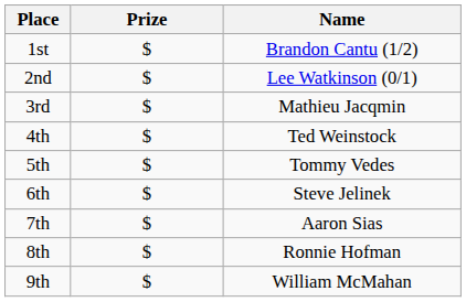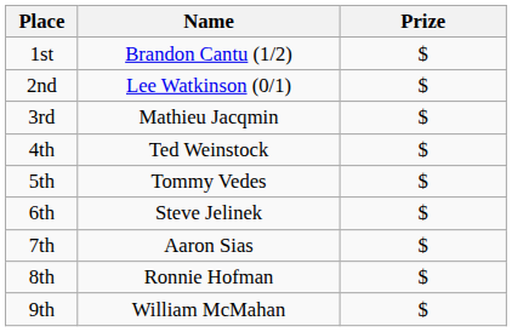 <table class="wikitable">
 <tr>
 <th width="50">Place</th>
+<th width="200">Name</th>
 <th width="125">Prize</th>
-<th width="200">Name</th>
 </tr>
 <tr>
 <td align = "center">1st</td>
+<td align = "center"><a href='#'>Brandon Cantu</a> (1/2)</td>
 <td align = "center">$</td>
-<td align = "center"><a href='#'>Brandon Cantu</a> (1/2)</td>
 </tr>
 <tr>
 <td align = "center">2nd</td>
+<td align = "center"><a href='#'>Lee Watkinson</a> (0/1)</td>
 <td align = "center">$</td>
-<td align = "center"><a href='#'>Lee Watkinson</a> (0/1)</td>
 </tr>
 <tr>
 <td align = "center">3rd</td>
+<td align = "center">Mathieu Jacqmin</td>
 <td align = "center">$</td>
-<td align = "center">Mathieu Jacqmin</td>
 </tr>
 <tr>
 <td align = "center">4th</td>
+<td align = "center">Ted Weinstock</td>
 <td align = "center">$</td>
-<td align = "center">Ted Weinstock</td>
 </tr>
 <tr>
 <td align = "center">5th</td>
+<td align = "center">Tommy Vedes</td>
 <td align = "center">$</td>
-<td align = "center">Tommy Vedes</td>
 </tr>
 <tr>
 <td align = "center">6th</td>
+<td align = "center">Steve Jelinek</td>
 <td align = "center">$</td>
-<td align = "center">Steve Jelinek</td>
 </tr>
 <tr>
 <td align = "center">7th</td>
+<td align = "center">Aaron Sias</td>
 <td align = "center">$</td>
-<td align = "center">Aaron Sias</td>
 </tr>
 <tr>
 <td align = "center">8th</td>
+<td align = "center">Ronnie Hofman</td>
 <td align = "center">$</td>
-<td align = "center">Ronnie Hofman</td>
 </tr>
 <tr>
 <td align = "center">9th</td>
+<td align = "center">William McMahan</td>
 <td align = "center">$</td>
-<td align = "center">William McMahan</td>
 </tr>
 </table>
